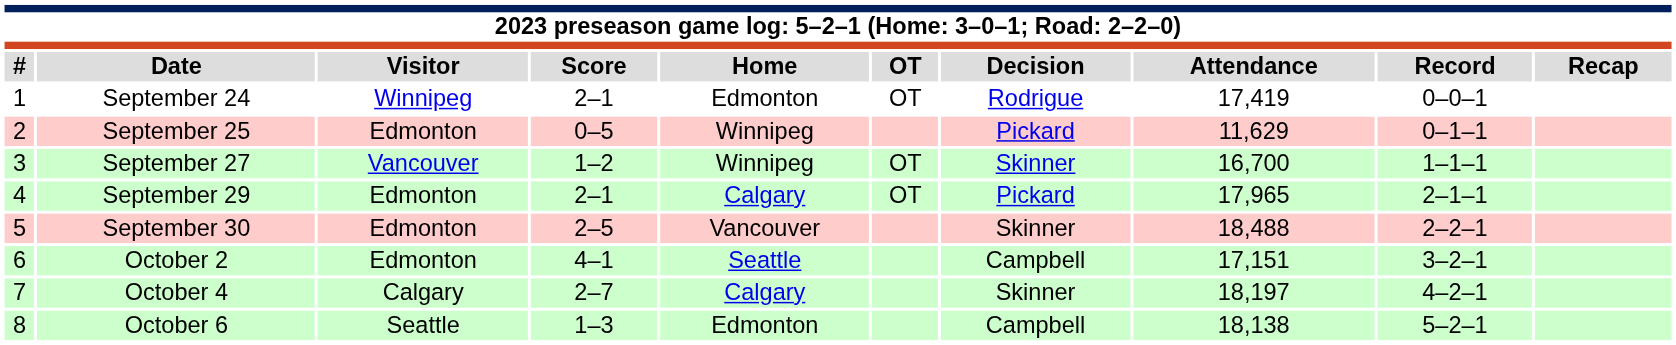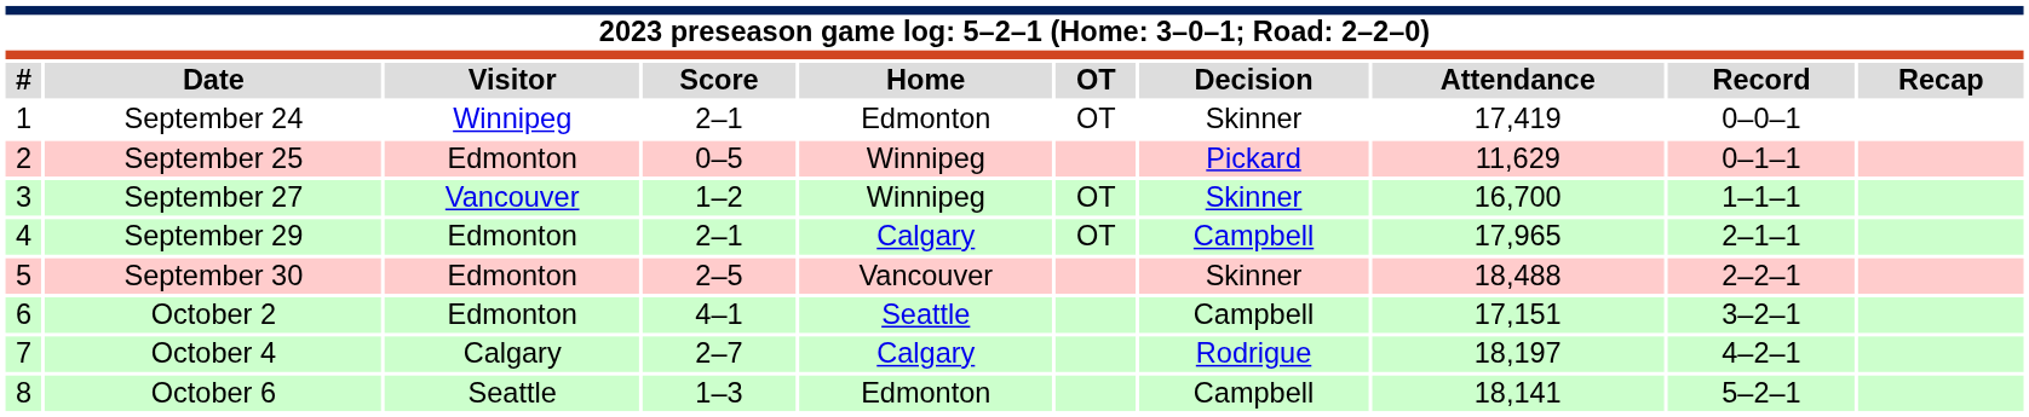 <table class="toccolours collapsible collapsed" style="width:90%; clear:both; margin:1.5em auto; text-align:center;">
 <tr>
 <th colspan="10" style="background:#FFFFFF; border-top:#00205B 5px solid; border-bottom:#D14520 5px solid;">2023 preseason game log: 5–2–1 (Home: 3–0–1; Road: 2–2–0)</th>
 </tr>
 <tr style="background:#ddd;">
 <th>#</th>
 <th>Date</th>
 <th>Visitor</th>
 <th>Score</th>
 <th>Home</th>
 <th>OT</th>
 <th>Decision</th>
 <th>Attendance</th>
 <th>Record</th>
 <th>Recap</th>
 </tr>
 <tr style="background:#fff;">
 <td>1</td>
 <td>September 24</td>
 <td><a href='#'>Winnipeg</a></td>
 <td>2–1</td>
 <td>Edmonton</td>
 <td>OT</td>
-<td><a href='#'>Rodrigue</a></td>
+<td>Skinner</td>
 <td>17,419</td>
 <td>0–0–1</td>
 <td></td>
 </tr>
 <tr style="background:#fcc;">
 <td>2</td>
 <td>September 25</td>
 <td>Edmonton</td>
 <td>0–5</td>
 <td>Winnipeg</td>
 <td></td>
 <td><a href='#'>Pickard</a></td>
 <td>11,629</td>
 <td>0–1–1</td>
 <td></td>
 </tr>
 <tr style="background:#cfc;">
 <td>3</td>
 <td>September 27</td>
 <td><a href='#'>Vancouver</a></td>
 <td>1–2</td>
 <td>Winnipeg</td>
 <td>OT</td>
 <td><a href='#'>Skinner</a></td>
 <td>16,700</td>
 <td>1–1–1</td>
 <td></td>
 </tr>
 <tr style="background:#cfc;">
 <td>4</td>
 <td>September 29</td>
 <td>Edmonton</td>
 <td>2–1</td>
 <td><a href='#'>Calgary</a></td>
 <td>OT</td>
-<td><a href='#'>Pickard</a></td>
+<td><a href='#'>Campbell</a></td>
 <td>17,965</td>
 <td>2–1–1</td>
 <td></td>
 </tr>
 <tr style="background:#fcc;">
 <td>5</td>
 <td>September 30</td>
 <td>Edmonton</td>
 <td>2–5</td>
 <td>Vancouver</td>
 <td></td>
 <td>Skinner</td>
 <td>18,488</td>
 <td>2–2–1</td>
 <td></td>
 </tr>
 <tr style="background:#cfc;">
 <td>6</td>
 <td>October 2</td>
 <td>Edmonton</td>
 <td>4–1</td>
 <td><a href='#'>Seattle</a></td>
 <td></td>
 <td>Campbell</td>
 <td>17,151</td>
 <td>3–2–1</td>
 <td></td>
 </tr>
 <tr style="background:#cfc;">
 <td>7</td>
 <td>October 4</td>
 <td>Calgary</td>
 <td>2–7</td>
 <td><a href='#'>Calgary</a></td>
 <td></td>
-<td>Skinner</td>
+<td><a href='#'>Rodrigue</a></td>
 <td>18,197</td>
 <td>4–2–1</td>
 <td></td>
 </tr>
 <tr style="background:#cfc;">
 <td>8</td>
 <td>October 6</td>
 <td>Seattle</td>
 <td>1–3</td>
 <td>Edmonton</td>
 <td></td>
 <td>Campbell</td>
-<td>18,138</td>
+<td>18,141</td>
 <td>5–2–1</td>
 <td></td>
 </tr>
 </table>
